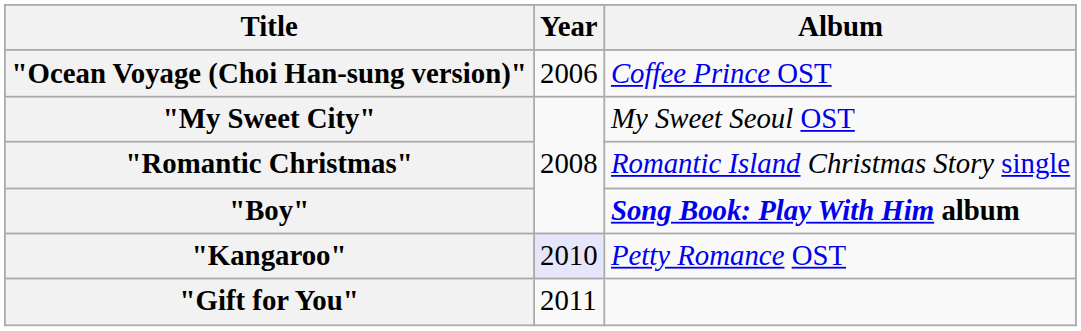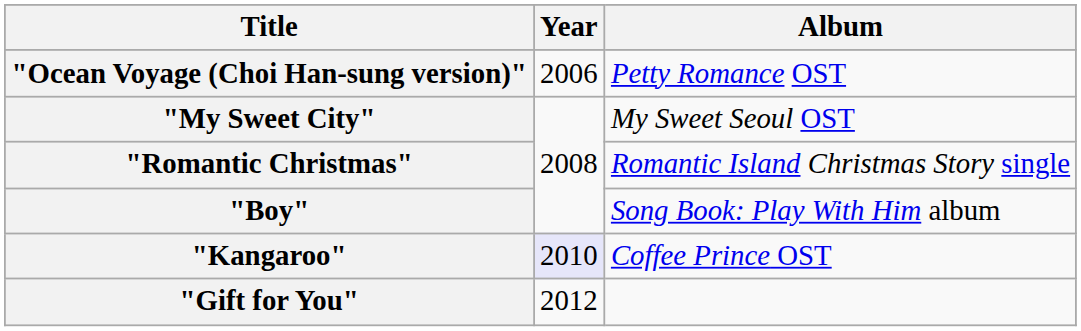 <table class="wikitable plainrowheaders">
 <tr>
 <th scope="col">Title</th>
 <th scope="col">Year</th>
 <th scope="col">Album</th>
 </tr>
 <tr>
 <th scope="row">"Ocean Voyage (Choi Han-sung version)"</th>
 <td>2006</td>
-<td><a href='#'><em>Coffee Prince</em> OST</a></td>
+<td><em><a href='#'>Petty Romance</a></em> <a href='#'>OST</a></td>
 </tr>
 <tr>
 <th scope="row">"My Sweet City"</th>
 <td rowspan="3">2008</td>
 <td><em>My Sweet Seoul</em> <a href='#'>OST</a></td>
 </tr>
 <tr>
 <th scope="row">"Romantic Christmas" <br> </th>
 <td><em><a href='#'>Romantic Island</a> Christmas Story</em> <a href='#'>single</a></td>
 </tr>
 <tr>
 <th scope="row">"Boy" <br> </th>
-<td><strong><em><a href='#'>Song Book: Play With Him</a></em> album</strong></td>
+<td><em><a href='#'>Song Book: Play With Him</a></em> album</td>
 </tr>
 <tr>
 <th scope="row">"Kangaroo" <br> </th>
 <td style="background: lavender;">2010</td>
-<td><em><a href='#'>Petty Romance</a></em> <a href='#'>OST</a></td>
+<td><a href='#'><em>Coffee Prince</em> OST</a></td>
 </tr>
 <tr>
 <th scope="row">"Gift for You"<br></th>
-<td>2011</td>
+<td>2012</td>
 <td></td>
 </tr>
 </table>
